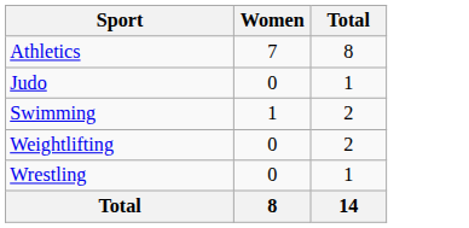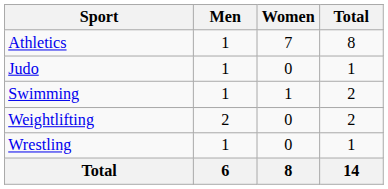 <table class="wikitable sortable" style="text-align:center;">
 <tr>
 <th width=180>Sport</th>
+<th width=55>Men</th>
 <th width=55>Women</th>
 <th width=55>Total</th>
 </tr>
 <tr>
 <td align=left><a href='#'>Athletics</a></td>
+<td>1</td>
 <td>7</td>
 <td>8</td>
 </tr>
 <tr>
 <td align=left><a href='#'>Judo</a></td>
+<td>1</td>
 <td>0</td>
 <td>1</td>
 </tr>
 <tr>
 <td align=left><a href='#'>Swimming</a></td>
 <td>1</td>
+<td>1</td>
 <td>2</td>
 </tr>
 <tr>
 <td align=left><a href='#'>Weightlifting</a></td>
+<td>2</td>
 <td>0</td>
 <td>2</td>
 </tr>
 <tr>
 <td align=left><a href='#'>Wrestling</a></td>
+<td>1</td>
 <td>0</td>
 <td>1</td>
 </tr>
 <tr>
 <th>Total</th>
+<th>6</th>
 <th>8</th>
 <th>14</th>
 </tr>
 </table>
